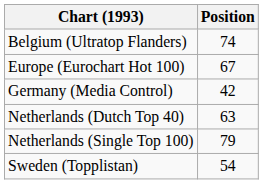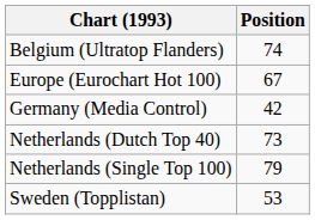 <table class="wikitable sortable">
 <tr>
 <th>Chart (1993)</th>
 <th>Position</th>
 </tr>
 <tr>
 <td>Belgium (Ultratop Flanders)</td>
 <td align="center">74</td>
 </tr>
 <tr>
 <td>Europe (Eurochart Hot 100)</td>
 <td align="center">67</td>
 </tr>
 <tr>
 <td>Germany (Media Control)</td>
 <td align="center">42</td>
 </tr>
 <tr>
 <td>Netherlands (Dutch Top 40)</td>
-<td align="center">63</td>
+<td align="center">73</td>
 </tr>
 <tr>
 <td>Netherlands (Single Top 100)</td>
 <td align="center">79</td>
 </tr>
 <tr>
 <td>Sweden (Topplistan)</td>
-<td align="center">54</td>
+<td align="center">53</td>
 </tr>
 </table>
